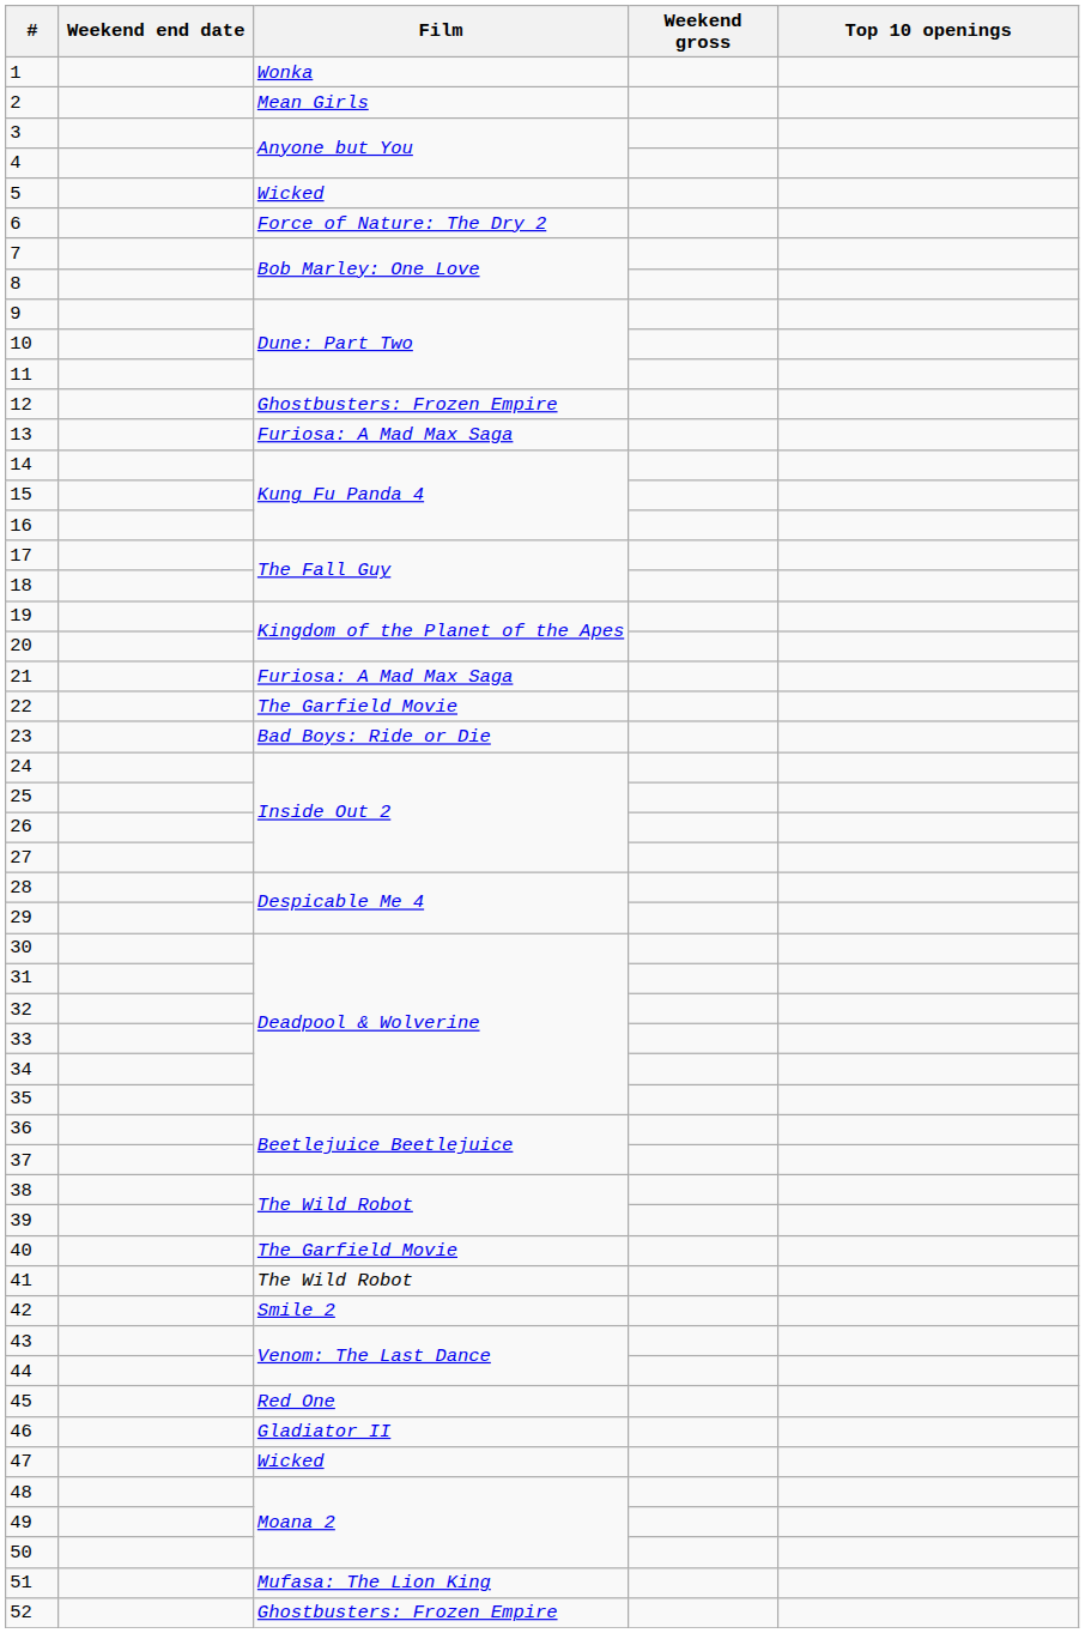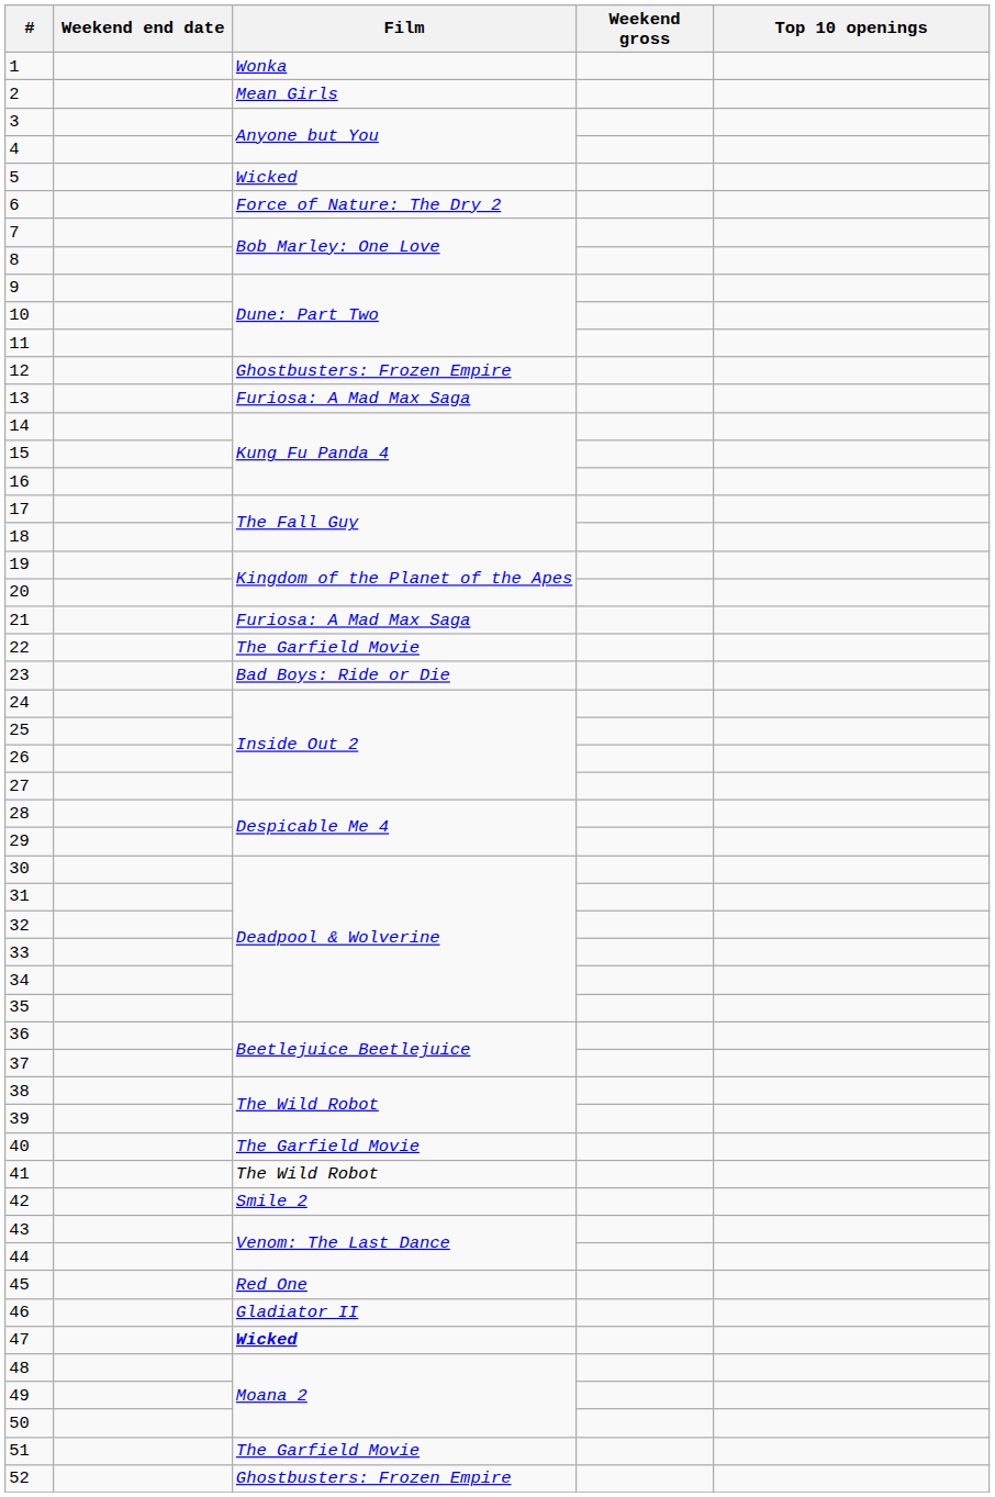 <table class="wikitable sortable">
 <tr>
 <th abbr="Week">#</th>
 <th abbr="Date" style="width:130px">Weekend end date</th>
 <th style="width:35%;">Film</th>
 <th abbr="Gross">Weekend<br>gross</th>
 <th>Top 10 openings</th>
 </tr>
 <tr>
 <td>1</td>
 <td></td>
 <td><em><a href='#'>Wonka</a></em></td>
 <td></td>
 <td></td>
 </tr>
 <tr>
 <td>2</td>
 <td></td>
 <td><em><a href='#'>Mean Girls</a></em></td>
 <td></td>
 <td></td>
 </tr>
 <tr>
 <td>3</td>
 <td></td>
 <td rowspan=2><em><a href='#'>Anyone but You</a></em></td>
 <td></td>
 <td></td>
 </tr>
 <tr>
 <td>4</td>
 <td></td>
 <td></td>
 <td></td>
 </tr>
 <tr>
 <td>5</td>
 <td></td>
 <td><em><a href='#'>Wicked</a></em></td>
 <td></td>
 <td></td>
 </tr>
 <tr>
 <td>6</td>
 <td></td>
 <td><em><a href='#'>Force of Nature: The Dry 2</a></em></td>
 <td></td>
 <td></td>
 </tr>
 <tr>
 <td>7</td>
 <td></td>
 <td rowspan=2><em><a href='#'>Bob Marley: One Love</a></em></td>
 <td></td>
 <td></td>
 </tr>
 <tr>
 <td>8</td>
 <td></td>
 <td></td>
 <td></td>
 </tr>
 <tr>
 <td>9</td>
 <td></td>
 <td rowspan=3><em><a href='#'>Dune: Part Two</a></em></td>
 <td></td>
 <td></td>
 </tr>
 <tr>
 <td>10</td>
 <td></td>
 <td></td>
 <td></td>
 </tr>
 <tr>
 <td>11</td>
 <td></td>
 <td></td>
 <td></td>
 </tr>
 <tr>
 <td>12</td>
 <td></td>
 <td><em><a href='#'>Ghostbusters: Frozen Empire</a></em></td>
 <td></td>
 <td></td>
 </tr>
 <tr>
 <td>13</td>
 <td></td>
 <td><em><a href='#'>Furiosa: A Mad Max Saga</a></em></td>
 <td></td>
 <td></td>
 </tr>
 <tr>
 <td>14</td>
 <td></td>
 <td rowspan=3><em><a href='#'>Kung Fu Panda 4</a></em></td>
 <td></td>
 <td></td>
 </tr>
 <tr>
 <td>15</td>
 <td></td>
 <td></td>
 <td></td>
 </tr>
 <tr>
 <td>16</td>
 <td></td>
 <td></td>
 <td></td>
 </tr>
 <tr>
 <td>17</td>
 <td></td>
 <td rowspan=2><em><a href='#'>The Fall Guy</a></em></td>
 <td></td>
 <td></td>
 </tr>
 <tr>
 <td>18</td>
 <td></td>
 <td></td>
 <td></td>
 </tr>
 <tr>
 <td>19</td>
 <td></td>
 <td rowspan=2><em><a href='#'>Kingdom of the Planet of the Apes</a></em></td>
 <td></td>
 <td></td>
 </tr>
 <tr>
 <td>20</td>
 <td></td>
 <td></td>
 <td></td>
 </tr>
 <tr>
 <td>21</td>
 <td></td>
 <td><em><a href='#'>Furiosa: A Mad Max Saga</a></em></td>
 <td></td>
 <td></td>
 </tr>
 <tr>
 <td>22</td>
 <td></td>
 <td><em><a href='#'>The Garfield Movie</a></em></td>
 <td></td>
 <td></td>
 </tr>
 <tr>
 <td>23</td>
 <td></td>
 <td><em><a href='#'>Bad Boys: Ride or Die</a></em></td>
 <td></td>
 <td></td>
 </tr>
 <tr>
 <td>24</td>
 <td></td>
 <td rowspan=4><em><a href='#'>Inside Out 2</a></em></td>
 <td></td>
 <td></td>
 </tr>
 <tr>
 <td>25</td>
 <td></td>
 <td></td>
 <td></td>
 </tr>
 <tr>
 <td>26</td>
 <td></td>
 <td></td>
 <td></td>
 </tr>
 <tr>
 <td>27</td>
 <td></td>
 <td></td>
 <td></td>
 </tr>
 <tr>
 <td>28</td>
 <td></td>
 <td rowspan=2><em><a href='#'>Despicable Me 4</a></em></td>
 <td></td>
 <td></td>
 </tr>
 <tr>
 <td>29</td>
 <td></td>
 <td></td>
 <td></td>
 </tr>
 <tr>
 <td>30</td>
 <td></td>
 <td rowspan=6><em><a href='#'>Deadpool & Wolverine</a></em></td>
 <td></td>
 <td></td>
 </tr>
 <tr>
 <td>31</td>
 <td></td>
 <td></td>
 <td></td>
 </tr>
 <tr>
 <td>32</td>
 <td></td>
 <td></td>
 <td></td>
 </tr>
 <tr>
 <td>33</td>
 <td></td>
 <td></td>
 <td></td>
 </tr>
 <tr>
 <td>34</td>
 <td></td>
 <td></td>
 <td></td>
 </tr>
 <tr>
 <td>35</td>
 <td></td>
 <td></td>
 <td></td>
 </tr>
 <tr>
 <td>36</td>
 <td></td>
 <td rowspan=2><em><a href='#'>Beetlejuice Beetlejuice</a></em></td>
 <td></td>
 </tr>
 <tr>
 <td>37</td>
 <td></td>
 <td></td>
 <td></td>
 </tr>
 <tr>
 <td>38</td>
 <td></td>
 <td rowspan=2><em><a href='#'>The Wild Robot</a></em></td>
 <td></td>
 <td></td>
 </tr>
 <tr>
 <td>39</td>
 <td></td>
 <td></td>
 <td></td>
 </tr>
 <tr>
 <td>40</td>
 <td></td>
 <td><em><a href='#'>The Garfield Movie</a></em></td>
 <td></td>
 <td></td>
 </tr>
 <tr>
 <td>41</td>
 <td></td>
 <td><em>The Wild Robot</em></td>
 <td></td>
 <td></td>
 </tr>
 <tr>
 <td>42</td>
 <td></td>
 <td><em><a href='#'>Smile 2</a></em></td>
 <td></td>
 <td></td>
 </tr>
 <tr>
 <td>43</td>
 <td></td>
 <td rowspan=2><em><a href='#'>Venom: The Last Dance</a></em></td>
 <td></td>
 <td></td>
 </tr>
 <tr>
 <td>44</td>
 <td></td>
 <td></td>
 <td></td>
 </tr>
 <tr>
 <td>45</td>
 <td></td>
 <td><em><a href='#'>Red One</a></em></td>
 <td></td>
 <td></td>
 </tr>
 <tr>
 <td>46</td>
 <td></td>
 <td><em><a href='#'>Gladiator II</a></em></td>
 <td></td>
 <td></td>
 </tr>
 <tr>
 <td>47</td>
 <td></td>
-<td><em><a href='#'>Wicked</a></em></td>
+<td><strong><em><a href='#'>Wicked</a></em></strong></td>
 <td></td>
 <td></td>
 </tr>
 <tr>
 <td>48</td>
 <td></td>
 <td rowspan=3><em><a href='#'>Moana 2</a></em></td>
 <td></td>
 <td></td>
 </tr>
 <tr>
 <td>49</td>
 <td></td>
 <td></td>
 <td></td>
 </tr>
 <tr>
 <td>50</td>
 <td></td>
 <td></td>
 <td></td>
 </tr>
 <tr>
 <td>51</td>
 <td></td>
-<td><em><a href='#'>Mufasa: The Lion King</a></em></td>
+<td><em><a href='#'>The Garfield Movie</a></em></td>
 <td></td>
 <td></td>
 </tr>
 <tr>
 <td>52</td>
 <td></td>
 <td><em><a href='#'>Ghostbusters: Frozen Empire</a></em></td>
 <td></td>
 <td></td>
 </tr>
 </table>
